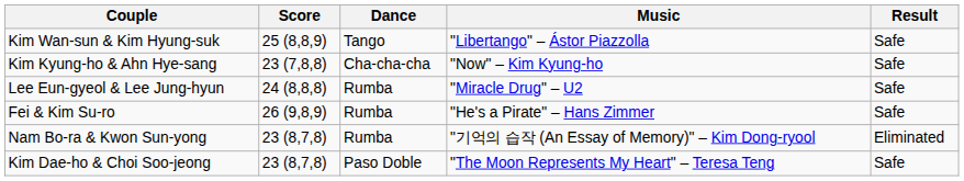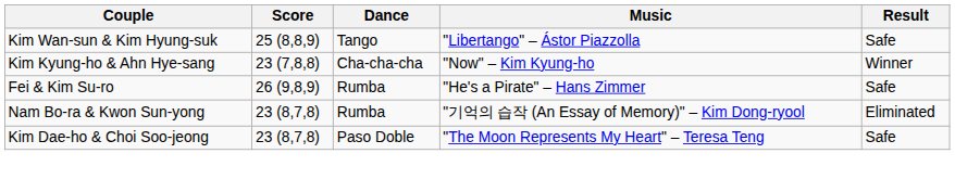 <table class="wikitable" style="width:80%;">
 <tr>
 <th>Couple</th>
 <th>Score</th>
 <th>Dance</th>
 <th>Music</th>
 <th>Result</th>
 </tr>
 <tr>
 <td>Kim Wan-sun & Kim Hyung-suk</td>
 <td>25 (8,8,9)</td>
 <td>Tango</td>
 <td>"<a href='#'>Libertango</a>" – <a href='#'>Ástor Piazzolla</a></td>
 <td>Safe</td>
 </tr>
 <tr>
 <td>Kim Kyung-ho & Ahn Hye-sang</td>
 <td>23 (7,8,8)</td>
 <td>Cha-cha-cha</td>
 <td>"Now" – <a href='#'>Kim Kyung-ho</a></td>
-<td>Safe</td>
-</tr>
-<tr>
-<td>Lee Eun-gyeol & Lee Jung-hyun</td>
-<td>24 (8,8,8)</td>
-<td>Rumba</td>
-<td>"<a href='#'>Miracle Drug</a>" – <a href='#'>U2</a></td>
-<td>Safe</td>
+<td>Winner</td>
 </tr>
 <tr>
 <td>Fei & Kim Su-ro</td>
 <td>26 (9,8,9)</td>
 <td>Rumba</td>
 <td>"He's a Pirate" – <a href='#'>Hans Zimmer</a></td>
 <td>Safe</td>
 </tr>
 <tr>
 <td>Nam Bo-ra & Kwon Sun-yong</td>
 <td>23 (8,7,8)</td>
 <td>Rumba</td>
 <td>"기억의 습작 (An Essay of Memory)" – <a href='#'>Kim Dong-ryool</a></td>
 <td>Eliminated</td>
 </tr>
 <tr>
 <td>Kim Dae-ho & Choi Soo-jeong</td>
 <td>23 (8,7,8)</td>
 <td>Paso Doble</td>
 <td>"<a href='#'>The Moon Represents My Heart</a>" – <a href='#'>Teresa Teng</a></td>
 <td>Safe</td>
 </tr>
 </table>
